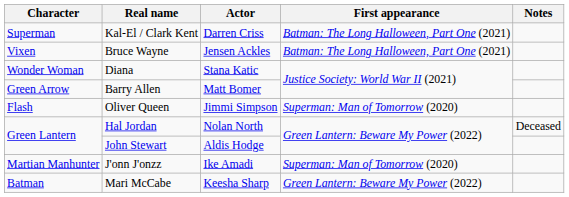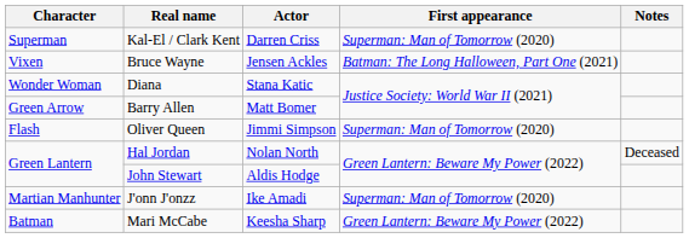 <table class="wikitable">
 <tr>
 <th>Character</th>
 <th>Real name</th>
 <th>Actor</th>
 <th>First appearance</th>
 <th>Notes</th>
 </tr>
 <tr>
 <td><a href='#'>Superman</a></td>
 <td>Kal-El / Clark Kent</td>
 <td><a href='#'>Darren Criss</a></td>
-<td><a href='#'><em>Batman: The Long Halloween, Part One</em></a> (2021)</td>
+<td><em><a href='#'>Superman: Man of Tomorrow</a></em> (2020)</td>
 <td></td>
 </tr>
 <tr>
 <td><a href='#'>Vixen</a></td>
 <td>Bruce Wayne</td>
 <td><a href='#'>Jensen Ackles</a></td>
 <td><a href='#'><em>Batman: The Long Halloween, Part One</em></a> (2021)</td>
 <td></td>
 </tr>
 <tr>
 <td><a href='#'>Wonder Woman</a></td>
 <td>Diana</td>
 <td><a href='#'>Stana Katic</a></td>
 <td rowspan="2"><em><a href='#'>Justice Society: World War II</a></em> (2021)</td>
 <td></td>
 </tr>
 <tr>
 <td><a href='#'>Green Arrow</a></td>
 <td>Barry Allen</td>
 <td><a href='#'>Matt Bomer</a></td>
 <td></td>
 </tr>
 <tr>
 <td><a href='#'>Flash</a></td>
 <td>Oliver Queen</td>
 <td><a href='#'>Jimmi Simpson</a></td>
 <td><em><a href='#'>Superman: Man of Tomorrow</a></em> (2020)</td>
 <td></td>
 </tr>
 <tr>
 <td rowspan="2"><a href='#'>Green Lantern</a></td>
 <td><a href='#'>Hal Jordan</a></td>
 <td><a href='#'>Nolan North</a></td>
 <td rowspan="2"><em><a href='#'>Green Lantern: Beware My Power</a></em> (2022)</td>
 <td>Deceased</td>
 </tr>
 <tr>
 <td><a href='#'>John Stewart</a></td>
 <td><a href='#'>Aldis Hodge</a></td>
 <td></td>
 </tr>
 <tr>
 <td><a href='#'>Martian Manhunter</a></td>
 <td>J'onn J'onzz</td>
 <td><a href='#'>Ike Amadi</a></td>
 <td><em><a href='#'>Superman: Man of Tomorrow</a></em> (2020)</td>
 <td></td>
 </tr>
 <tr>
 <td><a href='#'>Batman</a></td>
 <td>Mari McCabe</td>
 <td><a href='#'>Keesha Sharp</a></td>
 <td><em><a href='#'>Green Lantern: Beware My Power</a></em> (2022)</td>
 <td></td>
 </tr>
 </table>
